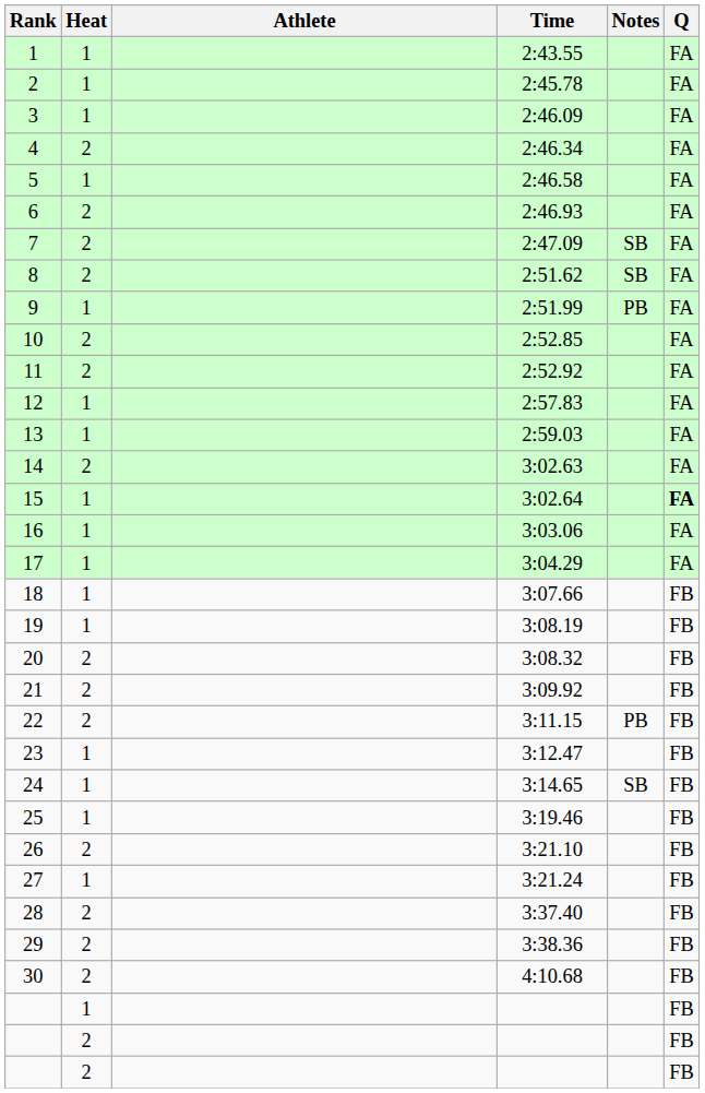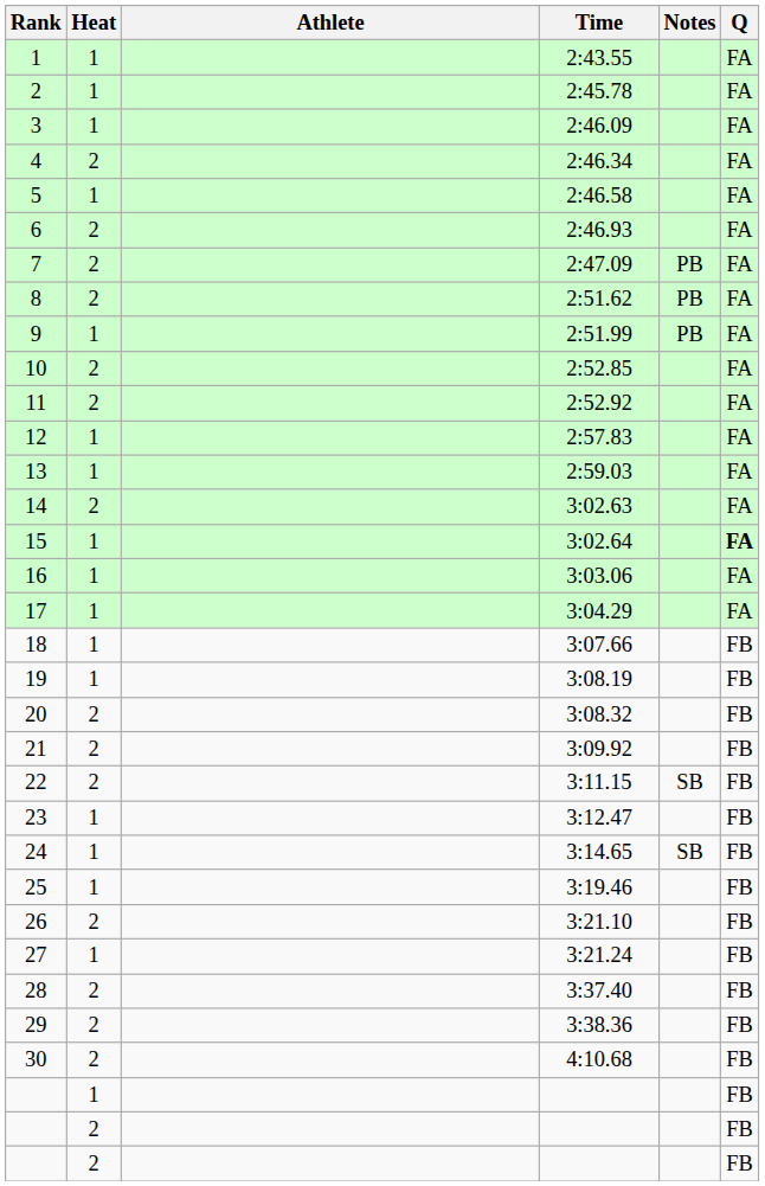 <table class="wikitable sortable" style="text-align:center">
 <tr>
 <th>Rank</th>
 <th>Heat</th>
 <th width=300>Athlete</th>
 <th width=80>Time</th>
 <th>Notes</th>
 <th>Q</th>
 </tr>
 <tr bgcolor=ccffcc>
 <td>1</td>
 <td>1</td>
 <td align=left></td>
 <td>2:43.55</td>
 <td></td>
 <td>FA</td>
 </tr>
 <tr bgcolor=ccffcc>
 <td>2</td>
 <td>1</td>
 <td align=left></td>
 <td>2:45.78</td>
 <td></td>
 <td>FA</td>
 </tr>
 <tr bgcolor=ccffcc>
 <td>3</td>
 <td>1</td>
 <td align=left></td>
 <td>2:46.09</td>
 <td></td>
 <td>FA</td>
 </tr>
 <tr bgcolor=ccffcc>
 <td>4</td>
 <td>2</td>
 <td align=left></td>
 <td>2:46.34</td>
 <td></td>
 <td>FA</td>
 </tr>
 <tr bgcolor=ccffcc>
 <td>5</td>
 <td>1</td>
 <td align=left></td>
 <td>2:46.58</td>
 <td></td>
 <td>FA</td>
 </tr>
 <tr bgcolor=ccffcc>
 <td>6</td>
 <td>2</td>
 <td align=left></td>
 <td>2:46.93</td>
 <td></td>
 <td>FA</td>
 </tr>
 <tr bgcolor=ccffcc>
 <td>7</td>
 <td>2</td>
 <td align=left></td>
 <td>2:47.09</td>
-<td>SB</td>
+<td>PB</td>
 <td>FA</td>
 </tr>
 <tr bgcolor=ccffcc>
 <td>8</td>
 <td>2</td>
 <td align=left></td>
 <td>2:51.62</td>
-<td>SB</td>
+<td>PB</td>
 <td>FA</td>
 </tr>
 <tr bgcolor=ccffcc>
 <td>9</td>
 <td>1</td>
 <td align=left></td>
 <td>2:51.99</td>
 <td>PB</td>
 <td>FA</td>
 </tr>
 <tr bgcolor=ccffcc>
 <td>10</td>
 <td>2</td>
 <td align=left></td>
 <td>2:52.85</td>
 <td></td>
 <td>FA</td>
 </tr>
 <tr bgcolor=ccffcc>
 <td>11</td>
 <td>2</td>
 <td align=left></td>
 <td>2:52.92</td>
 <td></td>
 <td>FA</td>
 </tr>
 <tr bgcolor=ccffcc>
 <td>12</td>
 <td>1</td>
 <td align=left></td>
 <td>2:57.83</td>
 <td></td>
 <td>FA</td>
 </tr>
 <tr bgcolor=ccffcc>
 <td>13</td>
 <td>1</td>
 <td align=left></td>
 <td>2:59.03</td>
 <td></td>
 <td>FA</td>
 </tr>
 <tr bgcolor=ccffcc>
 <td>14</td>
 <td>2</td>
 <td align=left></td>
 <td>3:02.63</td>
 <td></td>
 <td>FA</td>
 </tr>
 <tr bgcolor=ccffcc>
 <td>15</td>
 <td>1</td>
 <td align=left></td>
 <td>3:02.64</td>
 <td></td>
 <td><strong>FA</strong></td>
 </tr>
 <tr bgcolor=ccffcc>
 <td>16</td>
 <td>1</td>
 <td align=left></td>
 <td>3:03.06</td>
 <td></td>
 <td>FA</td>
 </tr>
 <tr bgcolor=ccffcc>
 <td>17</td>
 <td>1</td>
 <td align=left></td>
 <td>3:04.29</td>
 <td></td>
 <td>FA</td>
 </tr>
 <tr>
 <td>18</td>
 <td>1</td>
 <td align=left></td>
 <td>3:07.66</td>
 <td></td>
 <td>FB</td>
 </tr>
 <tr>
 <td>19</td>
 <td>1</td>
 <td align=left></td>
 <td>3:08.19</td>
 <td></td>
 <td>FB</td>
 </tr>
 <tr>
 <td>20</td>
 <td>2</td>
 <td align=left></td>
 <td>3:08.32</td>
 <td></td>
 <td>FB</td>
 </tr>
 <tr>
 <td>21</td>
 <td>2</td>
 <td align=left></td>
 <td>3:09.92</td>
 <td></td>
 <td>FB</td>
 </tr>
 <tr>
 <td>22</td>
 <td>2</td>
 <td align=left></td>
 <td>3:11.15</td>
-<td>PB</td>
+<td>SB</td>
 <td>FB</td>
 </tr>
 <tr>
 <td>23</td>
 <td>1</td>
 <td align=left></td>
 <td>3:12.47</td>
 <td></td>
 <td>FB</td>
 </tr>
 <tr>
 <td>24</td>
 <td>1</td>
 <td align=left></td>
 <td>3:14.65</td>
 <td>SB</td>
 <td>FB</td>
 </tr>
 <tr>
 <td>25</td>
 <td>1</td>
 <td align=left></td>
 <td>3:19.46</td>
 <td></td>
 <td>FB</td>
 </tr>
 <tr>
 <td>26</td>
 <td>2</td>
 <td align=left></td>
 <td>3:21.10</td>
 <td></td>
 <td>FB</td>
 </tr>
 <tr>
 <td>27</td>
 <td>1</td>
 <td align=left></td>
 <td>3:21.24</td>
 <td></td>
 <td>FB</td>
 </tr>
 <tr>
 <td>28</td>
 <td>2</td>
 <td align=left></td>
 <td>3:37.40</td>
 <td></td>
 <td>FB</td>
 </tr>
 <tr>
 <td>29</td>
 <td>2</td>
 <td align=left></td>
 <td>3:38.36</td>
 <td></td>
 <td>FB</td>
 </tr>
 <tr>
 <td>30</td>
 <td>2</td>
 <td align=left></td>
 <td>4:10.68</td>
 <td></td>
 <td>FB</td>
 </tr>
 <tr>
 <td></td>
 <td>1</td>
 <td align=left></td>
 <td></td>
 <td></td>
 <td>FB</td>
 </tr>
 <tr>
 <td></td>
 <td>2</td>
 <td align=left></td>
 <td></td>
 <td></td>
 <td>FB</td>
 </tr>
 <tr>
 <td></td>
 <td>2</td>
 <td align=left></td>
 <td></td>
 <td></td>
 <td>FB</td>
 </tr>
 </table>
